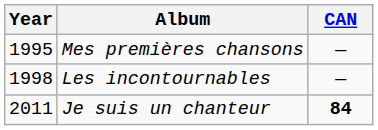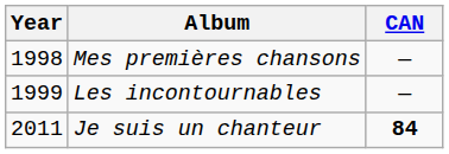 <table class="wikitable">
 <tr>
 <th>Year</th>
 <th>Album</th>
 <th width="40"><a href='#'>CAN</a></th>
 </tr>
 <tr>
-<td>1995</td>
+<td>1998</td>
 <td><em>Mes premières chansons</em></td>
 <td align="center">—</td>
 </tr>
 <tr>
-<td>1998</td>
+<td>1999</td>
 <td><em>Les incontournables</em></td>
 <td align="center">—</td>
 </tr>
 <tr>
 <td>2011</td>
 <td><em>Je suis un chanteur</em></td>
 <td align="center"><strong>84</strong></td>
 </tr>
 </table>
